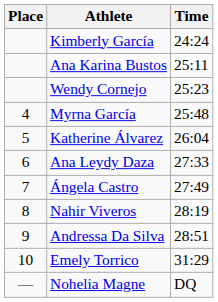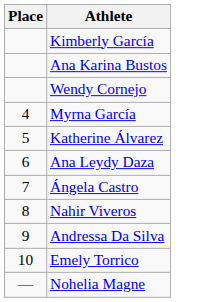 <table class=wikitable>
 <tr>
 <th>Place</th>
 <th>Athlete</th>
-<th>Time</th>
 </tr>
 <tr>
 <td align=center></td>
 <td><a href='#'>Kimberly García</a> </td>
-<td>24:24</td>
 </tr>
 <tr>
 <td align=center></td>
 <td><a href='#'>Ana Karina Bustos</a> </td>
-<td>25:11</td>
 </tr>
 <tr>
 <td align=center></td>
 <td><a href='#'>Wendy Cornejo</a> </td>
-<td>25:23</td>
 </tr>
 <tr>
 <td align=center>4</td>
 <td><a href='#'>Myrna García</a> </td>
-<td>25:48</td>
 </tr>
 <tr>
 <td align=center>5</td>
 <td><a href='#'>Katherine Álvarez</a> </td>
-<td>26:04</td>
 </tr>
 <tr>
 <td align=center>6</td>
 <td><a href='#'>Ana Leydy Daza</a> </td>
-<td>27:33</td>
 </tr>
 <tr>
 <td align=center>7</td>
 <td><a href='#'>Ángela Castro</a> </td>
-<td>27:49</td>
 </tr>
 <tr>
 <td align=center>8</td>
 <td><a href='#'>Nahir Viveros</a> </td>
-<td>28:19</td>
 </tr>
 <tr>
 <td align=center>9</td>
 <td><a href='#'>Andressa Da Silva</a> </td>
-<td>28:51</td>
 </tr>
 <tr>
 <td align=center>10</td>
 <td><a href='#'>Emely Torrico</a> </td>
-<td>31:29</td>
 </tr>
 <tr>
 <td align=center>—</td>
 <td><a href='#'>Nohelia Magne</a> </td>
-<td>DQ</td>
 </tr>
 </table>
